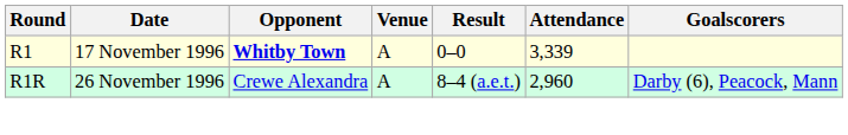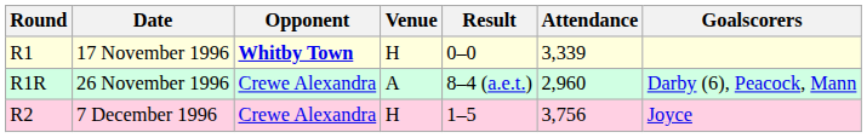 <table class="wikitable">
 <tr>
 <th>Round</th>
 <th>Date</th>
 <th>Opponent</th>
 <th>Venue</th>
 <th>Result</th>
 <th>Attendance</th>
 <th>Goalscorers</th>
 </tr>
 <tr style="background-color: #ffffdd;">
 <td>R1</td>
 <td>17 November 1996</td>
 <td><strong><a href='#'>Whitby Town</a></strong></td>
-<td>A</td>
+<td>H</td>
 <td>0–0</td>
 <td>3,339</td>
 <td></td>
 </tr>
 <tr style="background-color: #d0ffe3;">
 <td>R1R</td>
 <td>26 November 1996</td>
 <td><a href='#'>Crewe Alexandra</a></td>
 <td>A</td>
 <td>8–4 (<a href='#'>a.e.t.</a>)</td>
 <td>2,960</td>
 <td><a href='#'>Darby</a> (6), <a href='#'>Peacock</a>, <a href='#'>Mann</a></td>
 </tr>
+<tr style="background-color: #ffd0e3;">
+<td>R2</td>
+<td>7 December 1996</td>
+<td><a href='#'>Crewe Alexandra</a></td>
+<td>H</td>
+<td>1–5</td>
+<td>3,756</td>
+<td><a href='#'>Joyce</a></td>
+</tr>
 </table>
